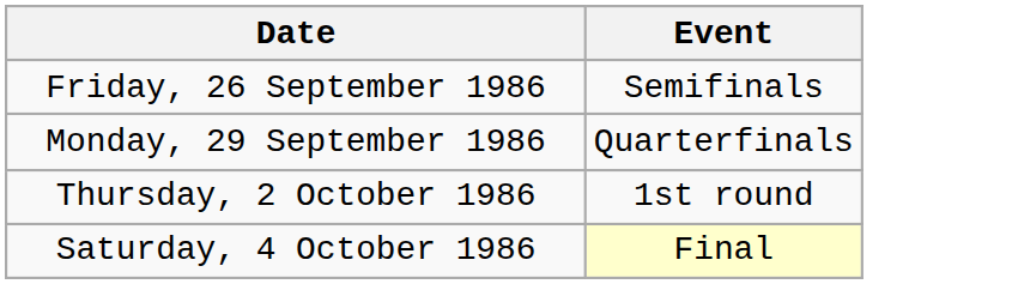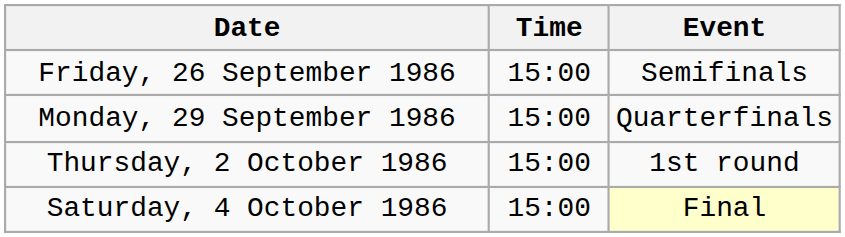 <table class = "wikitable" style="text-align:center;">
 <tr>
 <th width=220>Date</th>
+<th width=50>Time</th>
 <th width=100>Event</th>
 </tr>
 <tr>
 <td>Friday, 26 September 1986</td>
+<td>15:00</td>
 <td>Semifinals</td>
 </tr>
 <tr>
 <td>Monday, 29 September 1986</td>
+<td>15:00</td>
 <td>Quarterfinals</td>
 </tr>
 <tr>
 <td>Thursday, 2 October 1986</td>
+<td>15:00</td>
 <td>1st round</td>
 </tr>
 <tr>
 <td>Saturday, 4 October 1986</td>
+<td>15:00</td>
 <td bgcolor=ffffcc>Final</td>
 </tr>
 </table>
